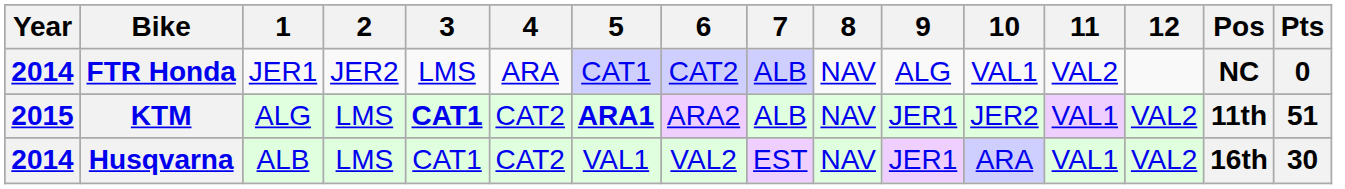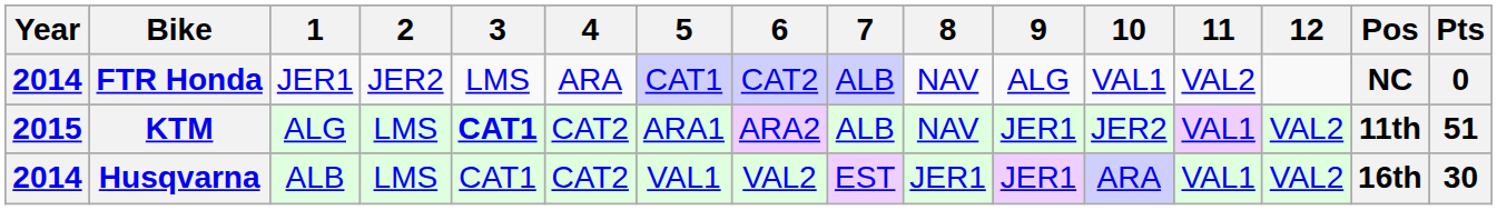 <table class="wikitable" style="text-align:center">
 <tr>
 <th>Year</th>
 <th>Bike</th>
 <th>1</th>
 <th>2</th>
 <th>3</th>
 <th>4</th>
 <th>5</th>
 <th>6</th>
 <th>7</th>
 <th>8</th>
 <th>9</th>
 <th>10</th>
 <th>11</th>
 <th>12</th>
 <th>Pos</th>
 <th>Pts</th>
 </tr>
 <tr>
 <th><a href='#'>2014</a></th>
 <th><a href='#'>FTR Honda</a></th>
 <td style="background:#;"><a href='#'>JER1</a><br></td>
 <td style="background:#;"><a href='#'>JER2</a><br></td>
 <td style="background:#;"><a href='#'>LMS</a><br></td>
 <td style="background:#;"><a href='#'>ARA</a><br></td>
 <td style="background:#cfcfff;"><a href='#'>CAT1</a><br></td>
 <td style="background:#cfcfff;"><a href='#'>CAT2</a><br></td>
 <td style="background:#cfcfff;"><a href='#'>ALB</a><br></td>
 <td style="background:#;"><a href='#'>NAV</a><br></td>
 <td style="background:#;"><a href='#'>ALG</a><br></td>
 <td style="background:#;"><a href='#'>VAL1</a><br></td>
 <td style="background:#;"><a href='#'>VAL2</a><br></td>
 <td></td>
 <th style="background:#;">NC</th>
 <th style="background:#;">0</th>
 </tr>
 <tr>
 <th><a href='#'>2015</a></th>
 <th><a href='#'>KTM</a></th>
 <td style="background:#dfffdf;"><a href='#'>ALG</a><br></td>
 <td style="background:#dfffdf;"><a href='#'>LMS</a><br></td>
 <td style="background:#dfffdf;"><strong><a href='#'>CAT1</a><br></strong></td>
 <td style="background:#dfffdf;"><a href='#'>CAT2</a><br></td>
-<td style="background:#dfffdf;"><strong><a href='#'>ARA1</a><br></strong></td>
+<td style="background:#dfffdf;"><a href='#'>ARA1</a><br></td>
 <td style="background:#efcfff;"><a href='#'>ARA2</a><br></td>
 <td style="background:#dfffdf;"><a href='#'>ALB</a><br></td>
 <td style="background:#dfffdf;"><a href='#'>NAV</a><br></td>
 <td style="background:#dfffdf;"><a href='#'>JER1</a><br></td>
 <td style="background:#dfffdf;"><a href='#'>JER2</a><br></td>
 <td style="background:#efcfff;"><a href='#'>VAL1</a><br></td>
 <td style="background:#dfffdf;"><a href='#'>VAL2</a><br></td>
 <th>11th</th>
 <th>51</th>
 </tr>
 <tr>
 <th><a href='#'>2014</a></th>
 <th><a href='#'>Husqvarna</a></th>
 <td style="background:#dfffdf;"><a href='#'>ALB</a><br></td>
 <td style="background:#dfffdf;"><a href='#'>LMS</a><br></td>
 <td style="background:#dfffdf;"><a href='#'>CAT1</a><br></td>
 <td style="background:#dfffdf;"><a href='#'>CAT2</a><br></td>
 <td style="background:#dfffdf;"><a href='#'>VAL1</a><br></td>
 <td style="background:#dfffdf;"><a href='#'>VAL2</a><br></td>
 <td style="background:#efcfff;"><a href='#'>EST</a><br></td>
-<td style="background:#dfffdf;"><a href='#'>NAV</a><br></td>
+<td style="background:#dfffdf;"><a href='#'>JER1</a><br></td>
 <td style="background:#efcfff;"><a href='#'>JER1</a><br></td>
 <td style="background:#cfcfff;"><a href='#'>ARA</a><br></td>
 <td style="background:#dfffdf;"><a href='#'>VAL1</a><br></td>
 <td style="background:#dfffdf;"><a href='#'>VAL2</a><br></td>
 <th style="background:#;">16th</th>
 <th style="background:#;">30</th>
 </tr>
 </table>
